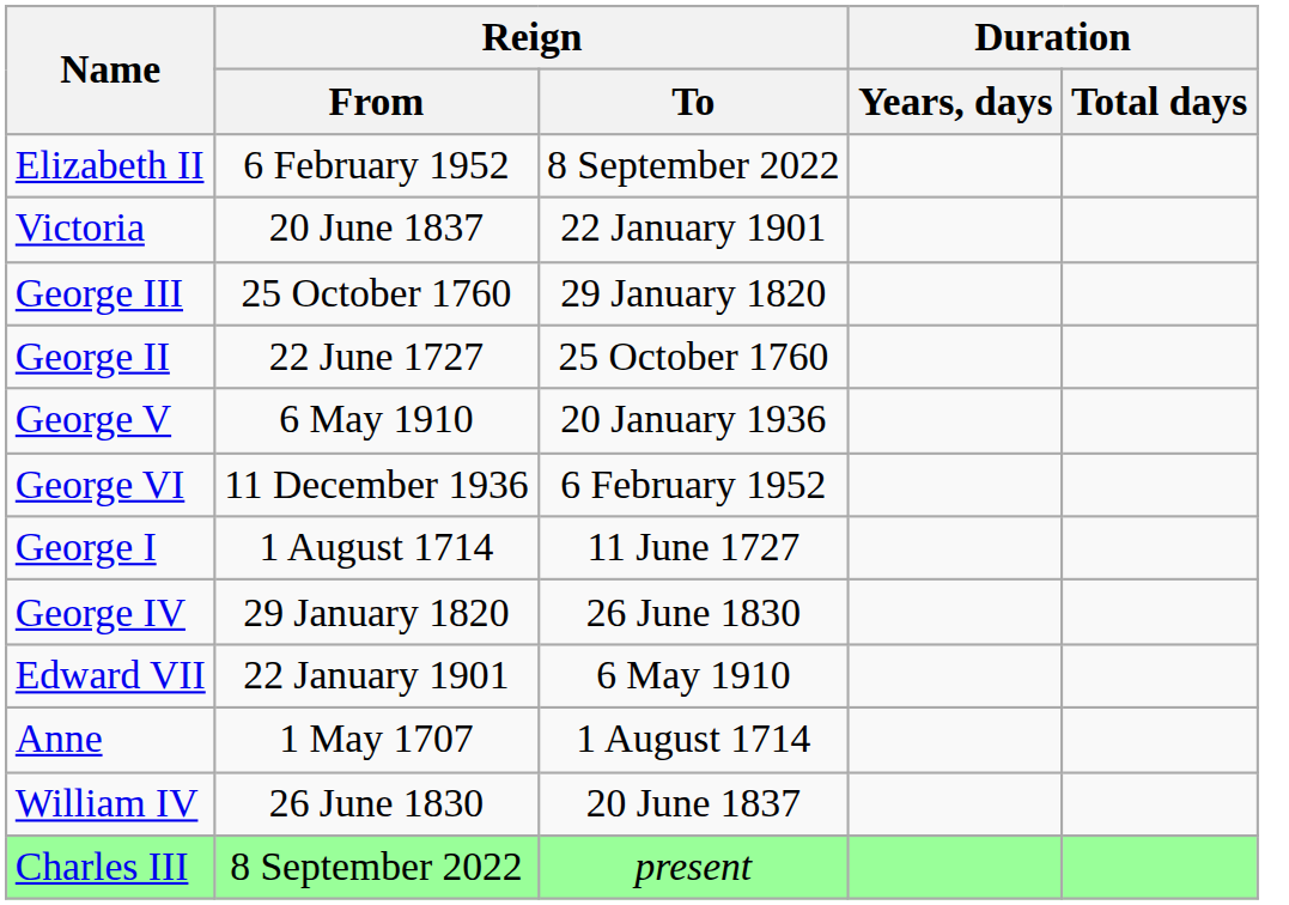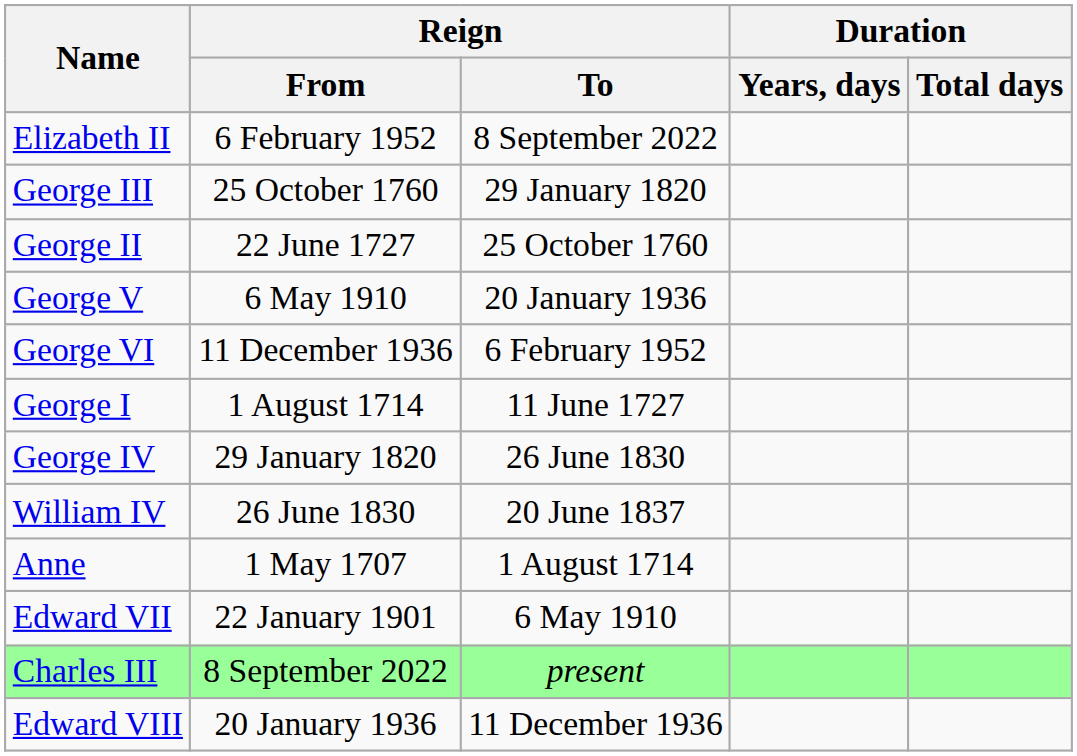 <table class="wikitable" style="text-align:center">
 <tr>
 <th rowspan="2">Name</th>
 <th colspan="2">Reign</th>
 <th colspan="2">Duration</th>
 </tr>
 <tr>
 <th>From</th>
 <th>To</th>
 <th>Years, days</th>
 <th>Total days</th>
 </tr>
 <tr>
 <td align="left"><a href='#'>Elizabeth II</a></td>
 <td>6 February 1952</td>
 <td>8 September 2022</td>
-<td align="right"></td>
-<td align="right"></td>
-</tr>
-<tr>
-<td align="left"><a href='#'>Victoria</a></td>
-<td>20 June 1837</td>
-<td>22 January 1901</td>
 <td align="right"></td>
 <td align="right"></td>
 </tr>
 <tr>
 <td align="left"><a href='#'>George III</a></td>
 <td>25 October 1760</td>
 <td>29 January 1820</td>
 <td align="right"></td>
 <td align="right"></td>
 </tr>
 <tr>
 <td align="left"><a href='#'>George II</a></td>
 <td>22 June 1727</td>
 <td>25 October 1760</td>
 <td align="right"></td>
 <td align="right"></td>
 </tr>
 <tr>
 <td align="left"><a href='#'>George V</a></td>
 <td>6 May 1910</td>
 <td>20 January 1936</td>
 <td align="right"></td>
 <td align="right"></td>
 </tr>
 <tr>
 <td align="left"><a href='#'>George VI</a></td>
 <td>11 December 1936</td>
 <td>6 February 1952</td>
 <td align="right"></td>
 <td align="right"></td>
 </tr>
 <tr>
 <td align="left"><a href='#'>George I</a></td>
 <td>1 August 1714</td>
 <td>11 June 1727</td>
 <td align="right"></td>
 <td align="right"></td>
 </tr>
 <tr>
 <td align="left"><a href='#'>George IV</a></td>
 <td>29 January 1820</td>
 <td>26 June 1830</td>
 <td align="right"></td>
 <td align="right"></td>
 </tr>
 <tr>
-<td align="left"><a href='#'>Edward VII</a></td>
-<td>22 January 1901</td>
-<td>6 May 1910</td>
+<td align="left"><a href='#'>William IV</a></td>
+<td>26 June 1830</td>
+<td>20 June 1837</td>
 <td align="right"></td>
 <td align="right"></td>
 </tr>
 <tr>
 <td align="left"><a href='#'>Anne</a></td>
 <td>1 May 1707</td>
 <td>1 August 1714</td>
 <td align="right"></td>
 <td align="right"></td>
 </tr>
 <tr>
-<td align="left"><a href='#'>William IV</a></td>
-<td>26 June 1830</td>
-<td>20 June 1837</td>
+<td align="left"><a href='#'>Edward VII</a></td>
+<td>22 January 1901</td>
+<td>6 May 1910</td>
 <td align="right"></td>
 <td align="right"></td>
 </tr>
 <tr style="background:#9f9">
 <td align="left"><a href='#'>Charles III</a></td>
 <td>8 September 2022</td>
 <td><em>present</em></td>
 <td align="right"></td>
 <td align="right"></td>
 </tr>
+<tr>
+<td align="left"><a href='#'>Edward VIII</a></td>
+<td>20 January 1936</td>
+<td>11 December 1936</td>
+<td align="right"></td>
+<td align="right"></td>
+</tr>
 </table>
